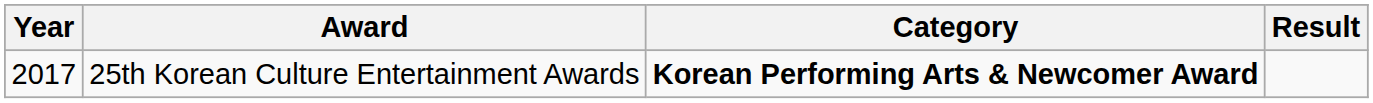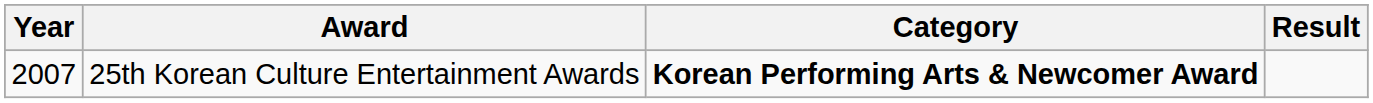 <table class="wikitable plainrowheaders">
 <tr>
 <th>Year</th>
 <th>Award</th>
 <th>Category</th>
 <th>Result</th>
 </tr>
 <tr>
-<td>2017</td>
+<td>2007</td>
 <td>25th Korean Culture Entertainment Awards</td>
 <td><strong>Korean Performing Arts & Newcomer Award</strong></td>
 <td></td>
 </tr>
 </table>
